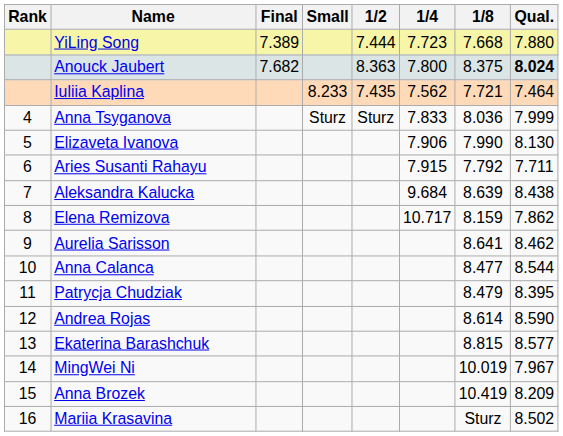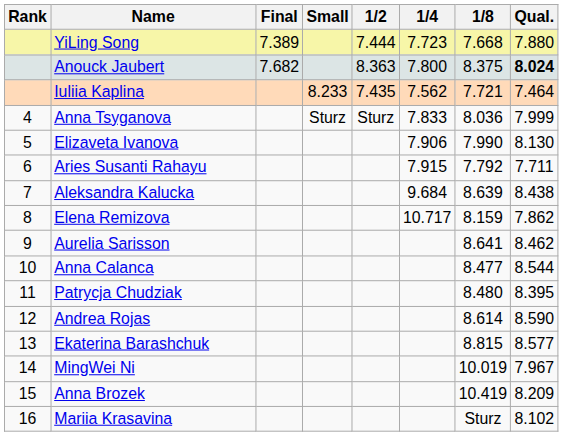 <table class="wikitable sortable" style="text-align:center">
 <tr>
 <th>Rank</th>
 <th width="200">Name</th>
 <th width="35">Final</th>
 <th width="35">Small</th>
 <th width="35">1/2</th>
 <th width="35">1/4</th>
 <th width="35">1/8</th>
 <th width="35">Qual.</th>
 </tr>
 <tr bgcolor="#F7F6A8">
 <td></td>
 <td align="left"> <a href='#'>YiLing Song</a></td>
 <td>7.389</td>
 <td></td>
 <td>7.444</td>
 <td>7.723</td>
 <td>7.668</td>
 <td>7.880</td>
 </tr>
 <tr bgcolor="#DCE5E5">
 <td></td>
 <td align="left"> <a href='#'>Anouck Jaubert</a></td>
 <td>7.682</td>
 <td></td>
 <td>8.363</td>
 <td>7.800</td>
 <td>8.375</td>
 <td><strong>8.024</strong></td>
 </tr>
 <tr bgcolor="#FFDAB9">
 <td></td>
 <td align="left"> <a href='#'>Iuliia Kaplina</a></td>
 <td></td>
 <td>8.233</td>
 <td>7.435</td>
 <td>7.562</td>
 <td>7.721</td>
 <td>7.464</td>
 </tr>
 <tr>
 <td>4</td>
 <td align="left"> <a href='#'>Anna Tsyganova</a></td>
 <td></td>
 <td>Sturz</td>
 <td>Sturz</td>
 <td>7.833</td>
 <td>8.036</td>
 <td>7.999</td>
 </tr>
 <tr>
 <td>5</td>
 <td align="left"> <a href='#'>Elizaveta Ivanova</a></td>
 <td></td>
 <td></td>
 <td></td>
 <td>7.906</td>
 <td>7.990</td>
 <td>8.130</td>
 </tr>
 <tr>
 <td>6</td>
 <td align="left"> <a href='#'>Aries Susanti Rahayu</a></td>
 <td></td>
 <td></td>
 <td></td>
 <td>7.915</td>
 <td>7.792</td>
 <td>7.711</td>
 </tr>
 <tr>
 <td>7</td>
 <td align="left"> <a href='#'>Aleksandra Kalucka</a></td>
 <td></td>
 <td></td>
 <td></td>
 <td>9.684</td>
 <td>8.639</td>
 <td>8.438</td>
 </tr>
 <tr>
 <td>8</td>
 <td align="left"> <a href='#'>Elena Remizova</a></td>
 <td></td>
 <td></td>
 <td></td>
 <td>10.717</td>
 <td>8.159</td>
 <td>7.862</td>
 </tr>
 <tr>
 <td>9</td>
 <td align="left"> <a href='#'>Aurelia Sarisson</a></td>
 <td></td>
 <td></td>
 <td></td>
 <td></td>
 <td>8.641</td>
 <td>8.462</td>
 </tr>
 <tr>
 <td>10</td>
 <td align="left"> <a href='#'>Anna Calanca</a></td>
 <td></td>
 <td></td>
 <td></td>
 <td></td>
 <td>8.477</td>
 <td>8.544</td>
 </tr>
 <tr>
 <td>11</td>
 <td align="left"> <a href='#'>Patrycja Chudziak</a></td>
 <td></td>
 <td></td>
 <td></td>
 <td></td>
-<td>8.479</td>
+<td>8.480</td>
 <td>8.395</td>
 </tr>
 <tr>
 <td>12</td>
 <td align="left"> <a href='#'>Andrea Rojas</a></td>
 <td></td>
 <td></td>
 <td></td>
 <td></td>
 <td>8.614</td>
 <td>8.590</td>
 </tr>
 <tr>
 <td>13</td>
 <td align="left"> <a href='#'>Ekaterina Barashchuk</a></td>
 <td></td>
 <td></td>
 <td></td>
 <td></td>
 <td>8.815</td>
 <td>8.577</td>
 </tr>
 <tr>
 <td>14</td>
 <td align="left"> <a href='#'>MingWei Ni</a></td>
 <td></td>
 <td></td>
 <td></td>
 <td></td>
 <td>10.019</td>
 <td>7.967</td>
 </tr>
 <tr>
 <td>15</td>
 <td align="left"> <a href='#'>Anna Brozek</a></td>
 <td></td>
 <td></td>
 <td></td>
 <td></td>
 <td>10.419</td>
 <td>8.209</td>
 </tr>
 <tr>
 <td>16</td>
 <td align="left"> <a href='#'>Mariia Krasavina</a></td>
 <td></td>
 <td></td>
 <td></td>
 <td></td>
 <td>Sturz</td>
-<td>8.502</td>
+<td>8.102</td>
 </tr>
 </table>
